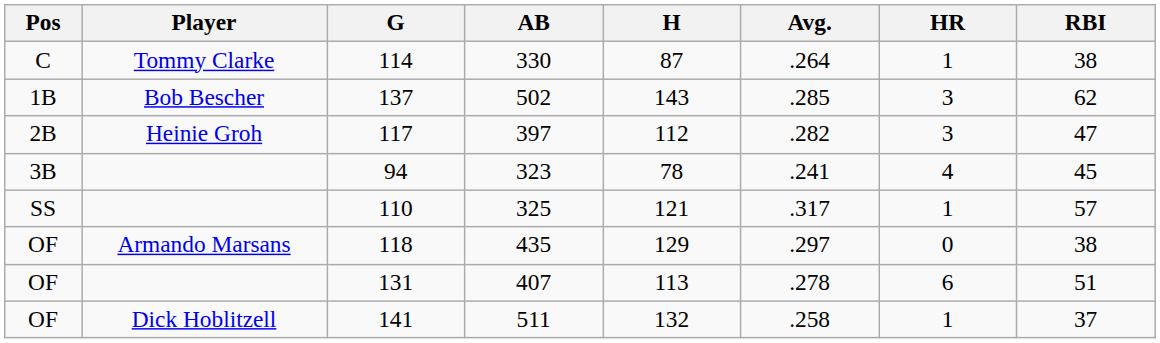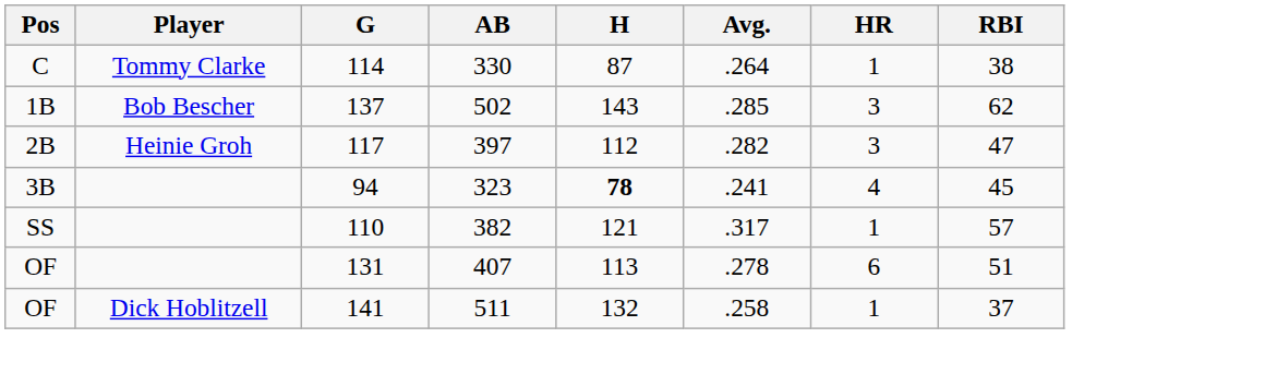 <table class="wikitable sortable">
 <tr>
 <th bgcolor="#DDDDFF" width="5%">Pos</th>
 <th bgcolor="#DDDDFF" width="16%">Player</th>
 <th bgcolor="#DDDDFF" width="9%">G</th>
 <th bgcolor="#DDDDFF" width="9%">AB</th>
 <th bgcolor="#DDDDFF" width="9%">H</th>
 <th bgcolor="#DDDDFF" width="9%">Avg.</th>
 <th bgcolor="#DDDDFF" width="9%">HR</th>
 <th bgcolor="#DDDDFF" width="9%">RBI</th>
 </tr>
 <tr align="center">
 <td>C</td>
 <td><a href='#'>Tommy Clarke</a></td>
 <td>114</td>
 <td>330</td>
 <td>87</td>
 <td>.264</td>
 <td>1</td>
 <td>38</td>
 </tr>
 <tr align=center>
 <td>1B</td>
 <td><a href='#'>Bob Bescher</a></td>
 <td>137</td>
 <td>502</td>
 <td>143</td>
 <td>.285</td>
 <td>3</td>
 <td>62</td>
 </tr>
 <tr align=center>
 <td>2B</td>
 <td><a href='#'>Heinie Groh</a></td>
 <td>117</td>
 <td>397</td>
 <td>112</td>
 <td>.282</td>
 <td>3</td>
 <td>47</td>
 </tr>
 <tr align=center>
 <td>3B</td>
 <td></td>
 <td>94</td>
 <td>323</td>
-<td>78</td>
+<td><strong>78</strong></td>
 <td>.241</td>
 <td>4</td>
 <td>45</td>
 </tr>
 <tr align="center">
 <td>SS</td>
 <td></td>
 <td>110</td>
-<td>325</td>
+<td>382</td>
 <td>121</td>
 <td>.317</td>
 <td>1</td>
 <td>57</td>
-</tr>
-<tr align="center">
-<td>OF</td>
-<td><a href='#'>Armando Marsans</a></td>
-<td>118</td>
-<td>435</td>
-<td>129</td>
-<td>.297</td>
-<td>0</td>
-<td>38</td>
 </tr>
 <tr align=center>
 <td>OF</td>
 <td></td>
 <td>131</td>
 <td>407</td>
 <td>113</td>
 <td>.278</td>
 <td>6</td>
 <td>51</td>
 </tr>
 <tr align="center">
 <td>OF</td>
 <td><a href='#'>Dick Hoblitzell</a></td>
 <td>141</td>
 <td>511</td>
 <td>132</td>
 <td>.258</td>
 <td>1</td>
 <td>37</td>
 </tr>
 </table>
